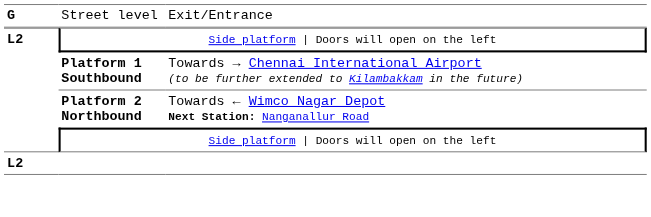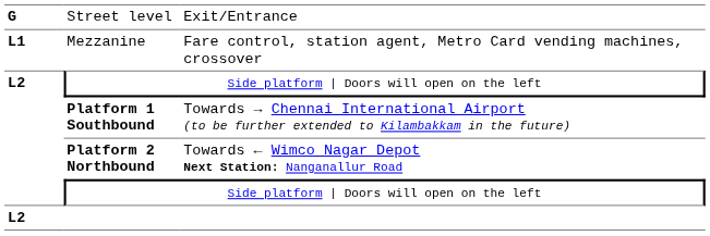 <table table border=0 cellspacing=0 cellpadding=3>
 <tr>
 <td style="border-bottom:solid 1px gray;border-top:solid 1px gray;" width=50 valign=top><strong>G</strong></td>
 <td style="border-top:solid 1px gray;border-bottom:solid 1px gray;" width=100 valign=top>Street level</td>
 <td style="border-top:solid 1px gray;border-bottom:solid 1px gray;" width=500 valign=top>Exit/Entrance</td>
+</tr>
+<tr>
+<td valign=top><strong>L1</strong></td>
+<td valign=top>Mezzanine</td>
+<td valign=top>Fare control, station agent, Metro Card vending machines, crossover<br></td>
 </tr>
 <tr>
 <td style="border-top:solid 1px gray;border-bottom:solid 1px gray;" width=50 rowspan=4 valign=top><strong>L2</strong></td>
 <td style="border-top:solid 1px gray;border-right:solid 2px black;border-left:solid 2px black;border-bottom:solid 2px black;text-align:center;" colspan=2><small><a href='#'>Side platform</a> | Doors will open on the left </small></td>
 </tr>
 <tr>
 <td style="border-bottom:solid 1px gray;" width=100><span><strong>Platform 1</strong><br><strong>Southbound</strong></span></td>
 <td style="border-bottom:solid 1px gray;" width=500>Towards → <a href='#'>Chennai International Airport</a> <br><small> <em>(to be further extended to <a href='#'>Kilambakkam</a> in the future)</em></small></td>
 </tr>
 <tr>
 <td><span><strong>Platform 2</strong><br><strong>Northbound</strong></span></td>
 <td><span></span>Towards ← <a href='#'>Wimco Nagar Depot</a><br><small><strong>Next Station:</strong> <a href='#'>Nanganallur Road</a></small></td>
 </tr>
 <tr>
 <td style="border-top:solid 2px black;border-right:solid 2px black;border-left:solid 2px black;border-bottom:solid 1px gray;text-align:center;" colspan=2><small><a href='#'>Side platform</a> | Doors will open on the left </small></td>
 </tr>
 <tr>
 <td style="border-bottom:solid 1px gray;" width=50 rowspan=2 valign=top><strong>L2</strong></td>
 <td style="border-bottom:solid 1px gray;" width=100></td>
 <td style="border-bottom:solid 1px gray;" width=500></td>
 </tr>
 <tr>
 </tr>
 </table>
